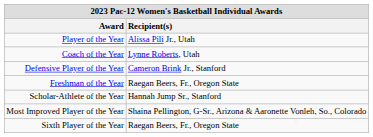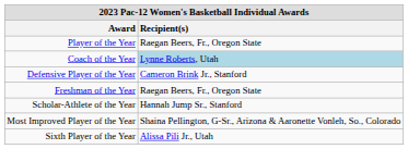 <table class="wikitable" style="white-space:nowrap; font-size:90%;">
 <tr>
 <td colspan="8" style="text-align:center; background:#ddd;"><strong>2023 Pac-12 Women's Basketball Individual Awards</strong></td>
 </tr>
 <tr>
 <th style="text-align:right;">Award</th>
 <th style="text-align:left;">Recipient(s)</th>
 </tr>
 <tr>
 <td style="text-align:right;"><a href='#'>Player of the Year</a></td>
-<td style="text-align:left;"><a href='#'>Alissa Pili</a> Jr., Utah</td>
+<td style="text-align:left;">Raegan Beers, Fr., Oregon State</td>
 </tr>
 <tr>
 <td style="text-align:right;"><a href='#'>Coach of the Year</a></td>
-<td style="text-align:left;"><a href='#'>Lynne Roberts</a>, Utah</td>
+<td style="background: lightblue; text-align:left;"><a href='#'>Lynne Roberts</a>, Utah</td>
 </tr>
 <tr>
 <td style="text-align:right;"><a href='#'>Defensive Player of the Year</a></td>
 <td style="text-align:left;"><a href='#'>Cameron Brink</a> Jr., Stanford</td>
 </tr>
 <tr>
 <td style="text-align:right;"><a href='#'>Freshman of the Year</a></td>
 <td style="text-align:left;">Raegan Beers, Fr., Oregon State</td>
 </tr>
 <tr>
 <td style="text-align:right;">Scholar-Athlete of the Year</td>
 <td style="text-align:left;">Hannah Jump Sr., Stanford</td>
 </tr>
 <tr>
 <td style="text-align:right;">Most Improved Player of the Year</td>
 <td style="text-align:left;">Shaina Pellington, G-Sr., Arizona & Aaronette Vonleh, So., Colorado</td>
 </tr>
 <tr>
 <td style="text-align:right;">Sixth Player of the Year</td>
-<td style="text-align:left;">Raegan Beers, Fr., Oregon State</td>
+<td style="text-align:left;"><a href='#'>Alissa Pili</a> Jr., Utah</td>
 </tr>
 </table>
